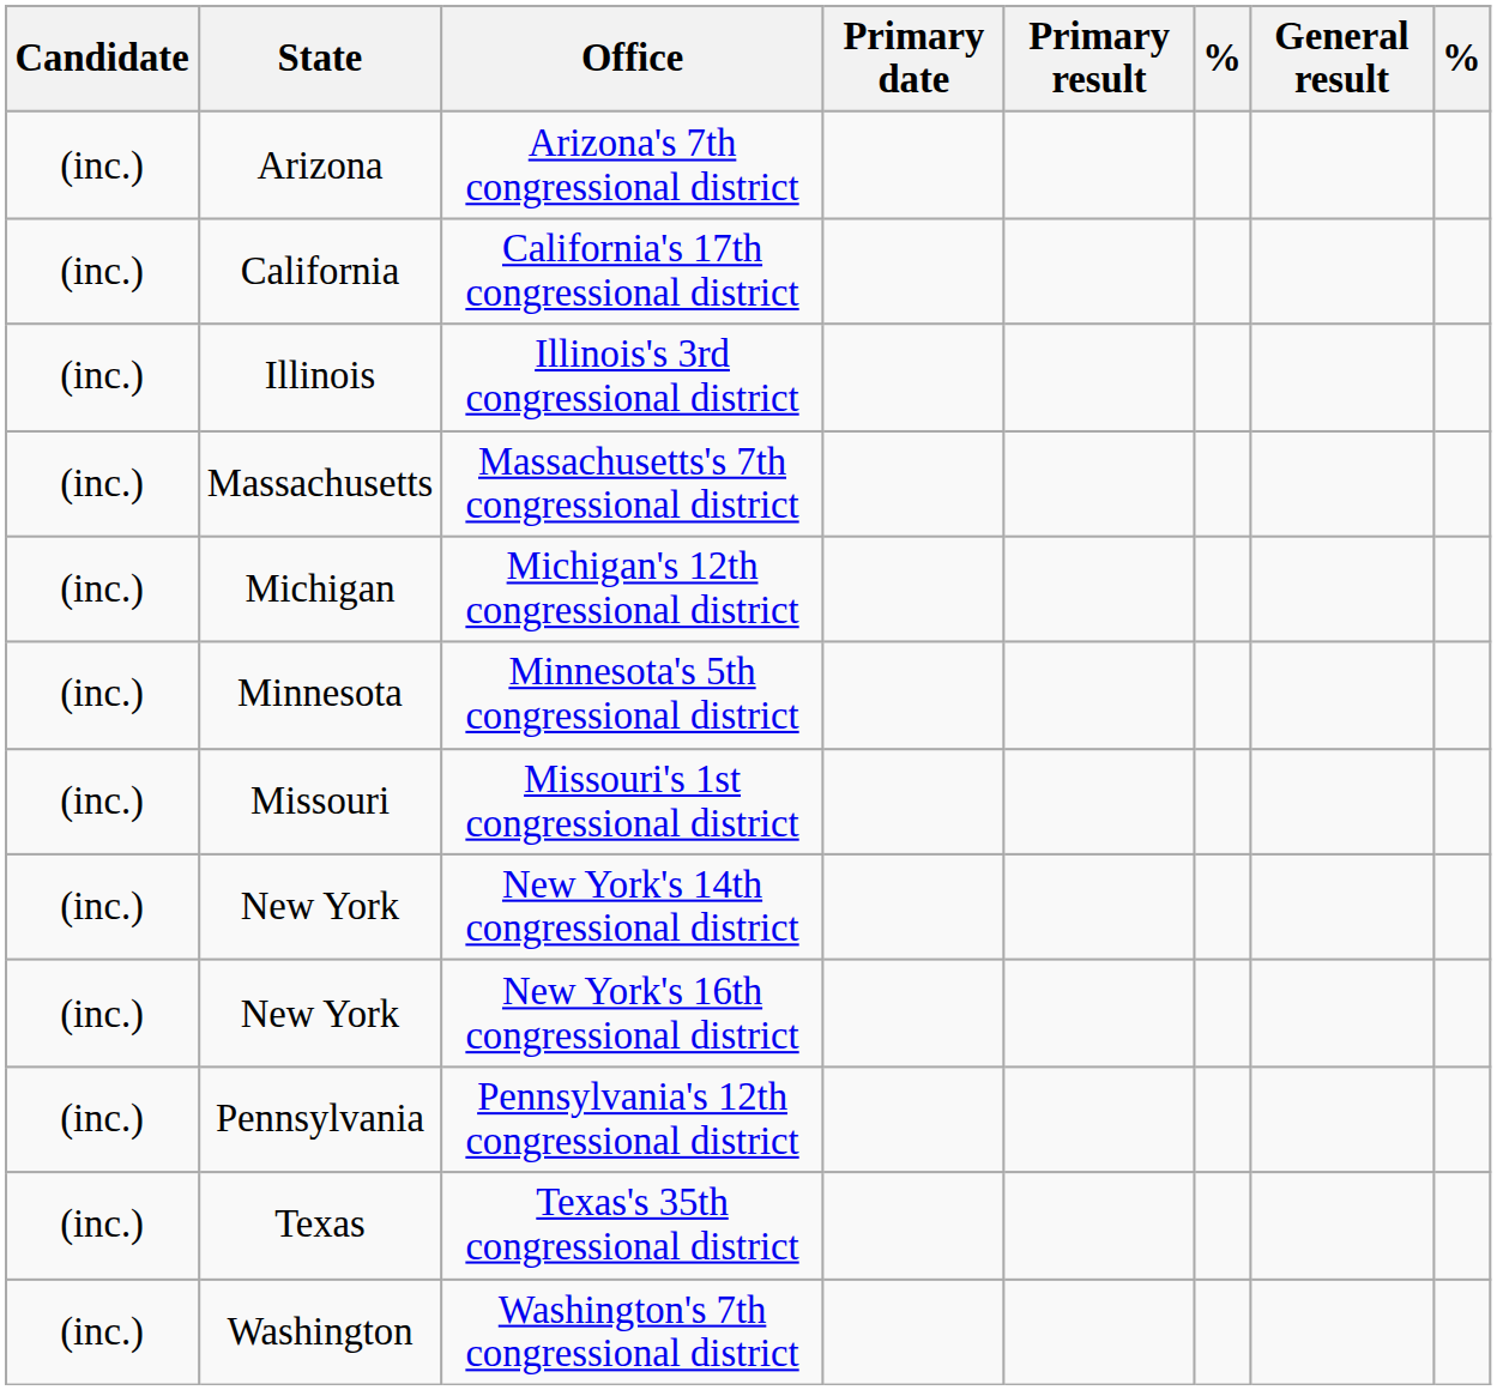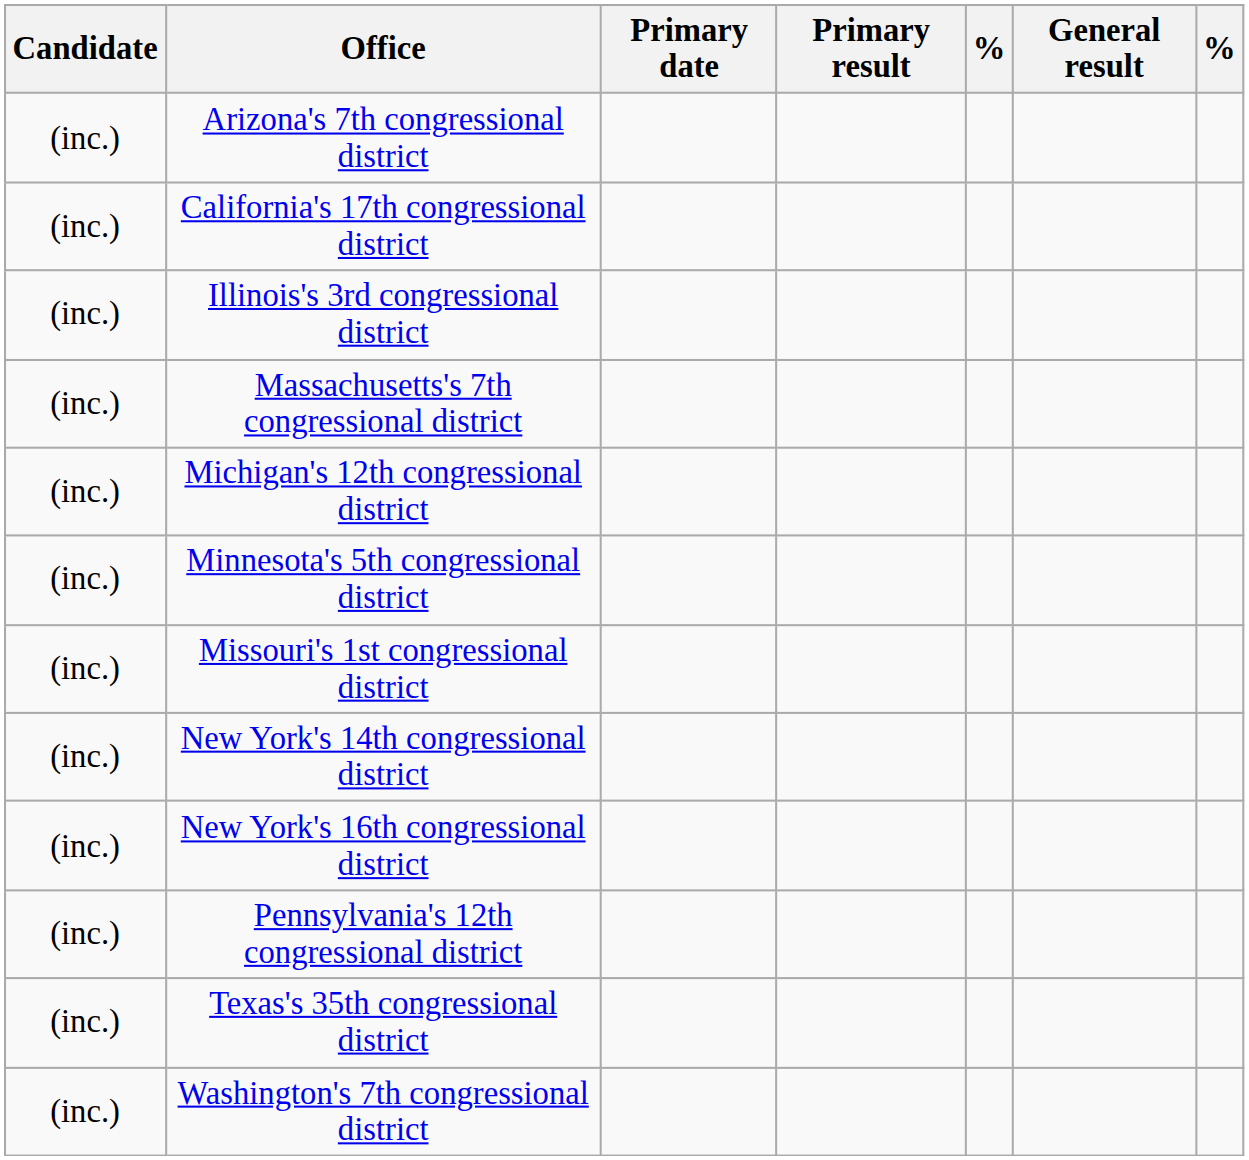 <table class="wikitable mw-collapsible">
 <tr>
 <th bgcolor=teal><span>Candidate</span></th>
-<th bgcolor=teal><span>State</span></th>
 <th bgcolor=teal><span>Office</span></th>
 <th bgcolor=teal><span>Primary date</span></th>
 <th bgcolor=teal data-sort-type="date"><span>Primary result</span></th>
 <th bgcolor=teal><span><abbr>%</abbr></span></th>
 <th bgcolor=teal><span>General result</span></th>
 <th bgcolor=teal><span><abbr>%</abbr></span></th>
 </tr>
 <tr style="text-align:center;">
 <td> (inc.)</td>
-<td> Arizona</td>
 <td><a href='#'>Arizona's 7th congressional district</a></td>
 <td><a href='#'></a></td>
 <td></td>
 <td></td>
 <td></td>
 <td></td>
 </tr>
 <tr style="text-align:center;">
 <td> (inc.)</td>
-<td> California</td>
 <td><a href='#'>California's 17th congressional district</a></td>
 <td><a href='#'></a></td>
 <td></td>
 <td></td>
 <td></td>
 <td></td>
 </tr>
 <tr style="text-align:center;">
 <td> (inc.)</td>
-<td> Illinois</td>
 <td><a href='#'>Illinois's 3rd congressional district</a></td>
 <td><a href='#'></a></td>
 <td></td>
 <td></td>
 <td></td>
 <td></td>
 </tr>
 <tr style="text-align:center;">
 <td> (inc.)</td>
-<td> Massachusetts</td>
 <td><a href='#'>Massachusetts's 7th congressional district</a></td>
 <td><a href='#'></a></td>
 <td></td>
 <td></td>
 <td></td>
 <td></td>
 </tr>
 <tr style="text-align:center;">
 <td> (inc.)</td>
-<td> Michigan</td>
 <td><a href='#'>Michigan's 12th congressional district</a></td>
 <td><a href='#'></a></td>
 <td></td>
 <td></td>
 <td></td>
 <td></td>
 </tr>
 <tr style="text-align:center;">
 <td> (inc.)</td>
-<td> Minnesota</td>
 <td><a href='#'>Minnesota's 5th congressional district</a></td>
 <td><a href='#'></a></td>
 <td></td>
 <td></td>
 <td></td>
 <td></td>
 </tr>
 <tr style="text-align:center;">
 <td> (inc.)</td>
-<td> Missouri</td>
 <td><a href='#'>Missouri's 1st congressional district</a></td>
 <td><a href='#'></a></td>
 <td></td>
 <td></td>
 <td></td>
 <td></td>
 </tr>
 <tr style="text-align:center;">
 <td> (inc.)</td>
-<td> New York</td>
 <td><a href='#'>New York's 14th congressional district</a></td>
 <td><a href='#'></a></td>
 <td></td>
 <td></td>
 <td></td>
 <td></td>
 </tr>
 <tr style="text-align:center;">
 <td> (inc.)</td>
-<td> New York</td>
 <td><a href='#'>New York's 16th congressional district</a></td>
 <td><a href='#'></a></td>
 <td></td>
 <td></td>
 <td></td>
 <td></td>
 </tr>
 <tr style="text-align:center;">
 <td> (inc.)</td>
-<td> Pennsylvania</td>
 <td><a href='#'>Pennsylvania's 12th congressional district</a></td>
 <td><a href='#'></a></td>
 <td></td>
 <td></td>
 <td></td>
 <td></td>
 </tr>
 <tr style="text-align:center;">
 <td> (inc.)</td>
-<td> Texas</td>
 <td><a href='#'>Texas's 35th congressional district</a></td>
 <td><a href='#'></a></td>
 <td></td>
 <td></td>
 <td></td>
 <td></td>
 </tr>
 <tr style="text-align:center;">
 <td> (inc.)</td>
-<td> Washington</td>
 <td><a href='#'>Washington's 7th congressional district</a></td>
 <td><a href='#'></a></td>
 <td></td>
 <td></td>
 <td></td>
 <td></td>
 </tr>
 </table>
